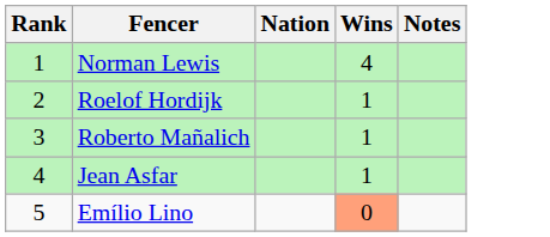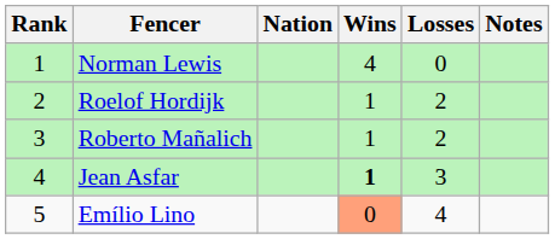 <table class="wikitable sortable" style="text-align: center;">
 <tr>
 <th>Rank</th>
 <th>Fencer</th>
 <th>Nation</th>
 <th>Wins</th>
+<th>Losses</th>
 <th>Notes</th>
 </tr>
 <tr style="background:#bbf3bb;">
 <td>1</td>
 <td align=left><a href='#'>Norman Lewis</a></td>
 <td align=left></td>
 <td>4</td>
+<td>0</td>
 <td></td>
 </tr>
 <tr style="background:#bbf3bb;">
 <td>2</td>
 <td align=left><a href='#'>Roelof Hordijk</a></td>
 <td align=left></td>
 <td>1</td>
+<td>2</td>
 <td></td>
 </tr>
 <tr style="background:#bbf3bb;">
 <td>3</td>
 <td align=left><a href='#'>Roberto Mañalich</a></td>
 <td align=left></td>
 <td>1</td>
+<td>2</td>
 <td></td>
 </tr>
 <tr style="background:#bbf3bb;">
 <td>4</td>
 <td align=left><a href='#'>Jean Asfar</a></td>
 <td align=left></td>
-<td>1</td>
+<td><strong>1</strong></td>
+<td>3</td>
 <td></td>
 </tr>
 <tr>
 <td>5</td>
 <td align=left><a href='#'>Emílio Lino</a></td>
 <td align=left></td>
 <td style="background: lightsalmon;">0</td>
+<td>4</td>
 <td></td>
 </tr>
 </table>
